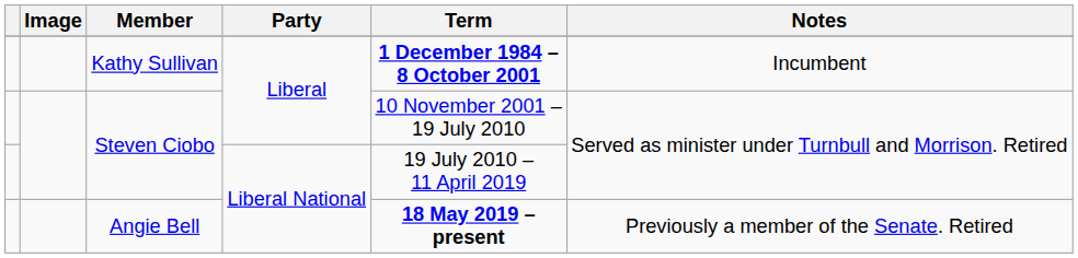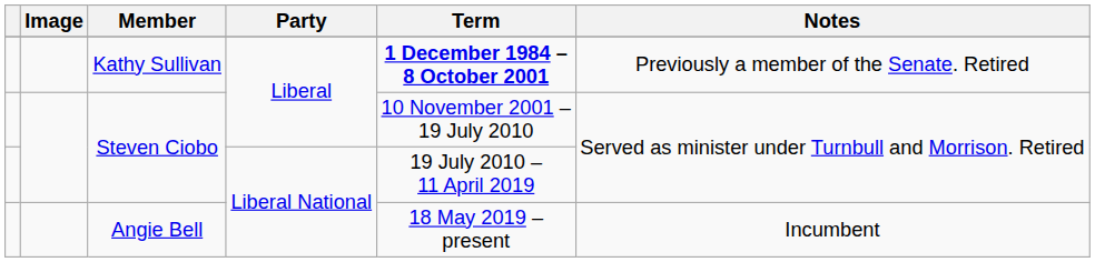 <table class=wikitable style="text-align:center">
 <tr>
 <th></th>
 <th>Image</th>
 <th>Member</th>
 <th>Party</th>
 <th>Term</th>
 <th>Notes</th>
 </tr>
 <tr>
 </tr>
 <tr>
 <td> </td>
 <td></td>
 <td><a href='#'>Kathy Sullivan</a><br></td>
 <td rowspan="2"><a href='#'>Liberal</a></td>
 <td nowrap><strong><a href='#'>1 December 1984</a> –<br><a href='#'>8 October 2001</a></strong></td>
-<td>Incumbent</td>
+<td>Previously a member of the <a href='#'>Senate</a>. Retired</td>
 </tr>
 <tr>
 <td> </td>
 <td rowspan=2></td>
 <td rowspan=2><a href='#'>Steven Ciobo</a><br></td>
 <td nowrap><a href='#'>10 November 2001</a> –<br>19 July 2010</td>
 <td rowspan=2>Served as minister under <a href='#'>Turnbull</a> and <a href='#'>Morrison</a>. Retired</td>
 </tr>
 <tr>
 <td> </td>
 <td rowspan="2"><a href='#'>Liberal National</a></td>
 <td nowrap>19 July 2010 –<br><a href='#'>11 April 2019</a></td>
 </tr>
 <tr>
 <td> </td>
 <td></td>
 <td><a href='#'>Angie Bell</a><br></td>
-<td nowrap><strong><a href='#'>18 May 2019</a> –<br>present</strong></td>
-<td>Previously a member of the <a href='#'>Senate</a>. Retired</td>
+<td nowrap><a href='#'>18 May 2019</a> –<br>present</td>
+<td>Incumbent</td>
 </tr>
 </table>
